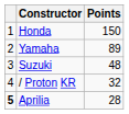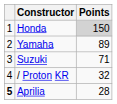 <table class="wikitable" style="font-size: 95%;">
 <tr>
 <th></th>
 <th>Constructor</th>
 <th>Points</th>
 </tr>
 <tr>
 <td align=center>1</td>
 <td> <a href='#'>Honda</a></td>
-<td align=right>150</td>
+<td align=right style="background: lightgrey;">150</td>
 </tr>
 <tr>
 <td align=center>2</td>
 <td> <a href='#'>Yamaha</a></td>
 <td align=right>89</td>
 </tr>
 <tr>
 <td align=center>3</td>
 <td> <a href='#'>Suzuki</a></td>
-<td align=right>48</td>
+<td align=right>71</td>
 </tr>
 <tr>
 <td align=center>4</td>
 <td>/ <a href='#'>Proton</a> <a href='#'>KR</a></td>
 <td align=right>32</td>
 </tr>
 <tr>
 <td align=center><strong>5</strong></td>
 <td> <a href='#'>Aprilia</a></td>
 <td align=right>28</td>
 </tr>
 </table>
